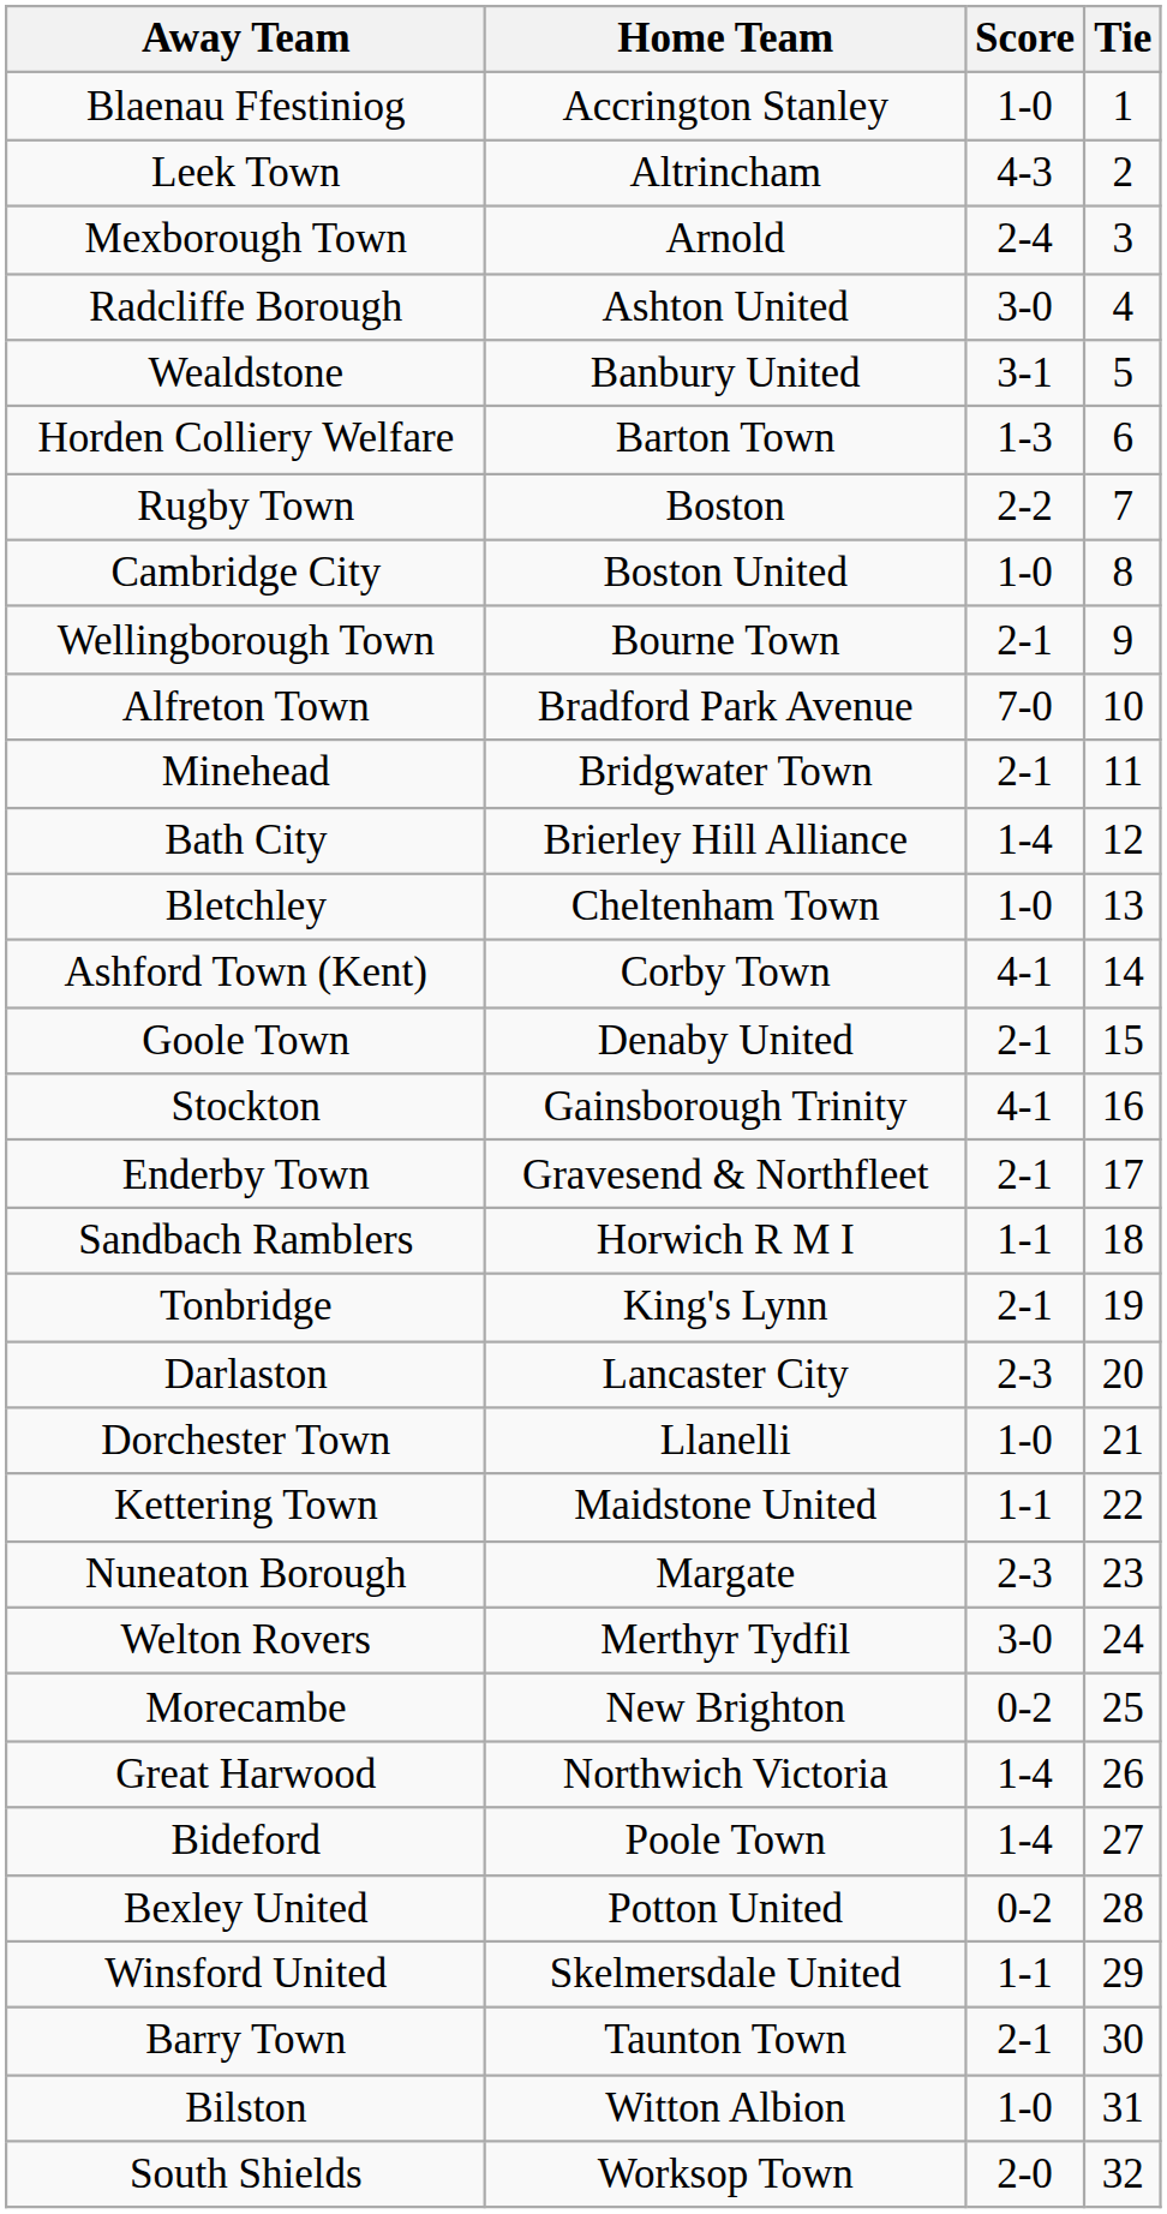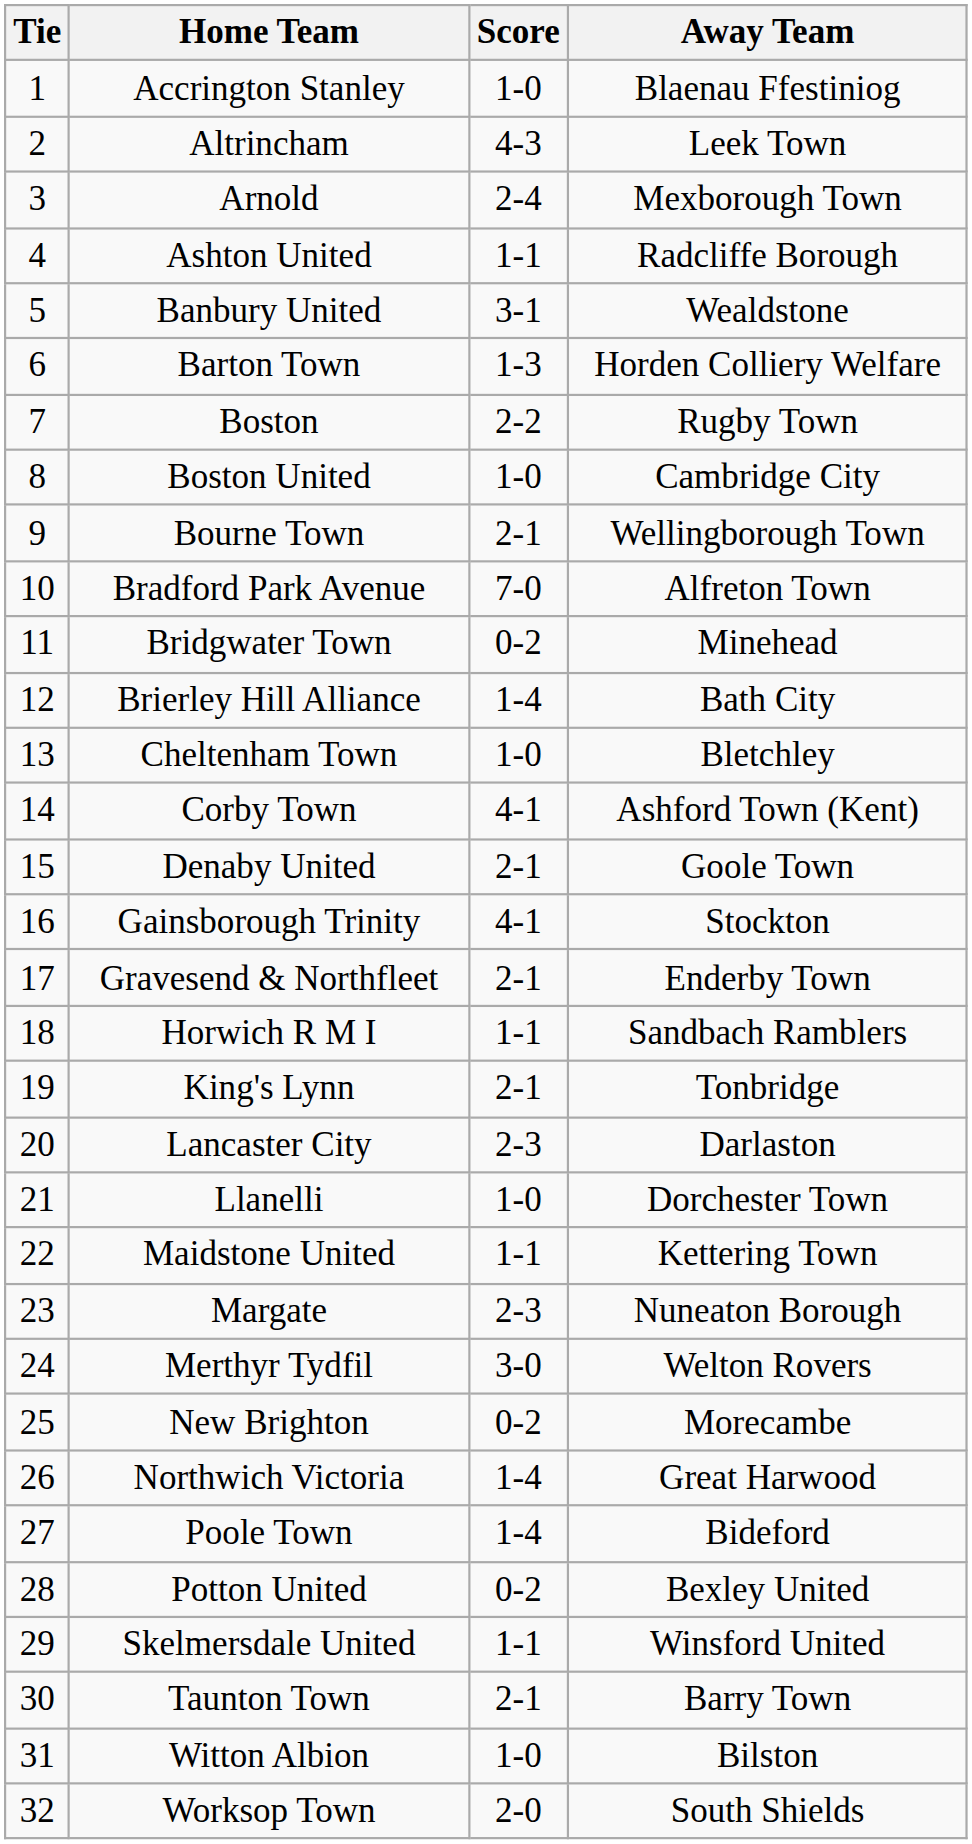 <table class="wikitable" style="text-align:center;">
 <tr>
-<th width=175>Away Team</th>
+<th width=20>Tie</th>
 <th width=175>Home Team</th>
 <th width=20>Score</th>
-<th width=20>Tie</th>
+<th width=175>Away Team</th>
 </tr>
 <tr>
-<td>Blaenau Ffestiniog</td>
+<td>1</td>
 <td>Accrington Stanley</td>
 <td>1-0</td>
-<td>1</td>
+<td>Blaenau Ffestiniog</td>
 </tr>
 <tr>
-<td>Leek Town</td>
+<td>2</td>
 <td>Altrincham</td>
 <td>4-3</td>
-<td>2</td>
+<td>Leek Town</td>
 </tr>
 <tr>
-<td>Mexborough Town</td>
+<td>3</td>
 <td>Arnold</td>
 <td>2-4</td>
-<td>3</td>
+<td>Mexborough Town</td>
 </tr>
 <tr>
+<td>4</td>
+<td>Ashton United</td>
+<td>1-1</td>
 <td>Radcliffe Borough</td>
-<td>Ashton United</td>
-<td>3-0</td>
-<td>4</td>
 </tr>
 <tr>
-<td>Wealdstone</td>
+<td>5</td>
 <td>Banbury United</td>
 <td>3-1</td>
-<td>5</td>
+<td>Wealdstone</td>
 </tr>
 <tr>
-<td>Horden Colliery Welfare</td>
+<td>6</td>
 <td>Barton Town</td>
 <td>1-3</td>
-<td>6</td>
+<td>Horden Colliery Welfare</td>
 </tr>
 <tr>
-<td>Rugby Town</td>
+<td>7</td>
 <td>Boston</td>
 <td>2-2</td>
-<td>7</td>
+<td>Rugby Town</td>
 </tr>
 <tr>
-<td>Cambridge City</td>
+<td>8</td>
 <td>Boston United</td>
 <td>1-0</td>
-<td>8</td>
+<td>Cambridge City</td>
 </tr>
 <tr>
-<td>Wellingborough Town</td>
+<td>9</td>
 <td>Bourne Town</td>
 <td>2-1</td>
-<td>9</td>
+<td>Wellingborough Town</td>
 </tr>
 <tr>
-<td>Alfreton Town</td>
+<td>10</td>
 <td>Bradford Park Avenue</td>
 <td>7-0</td>
-<td>10</td>
+<td>Alfreton Town</td>
 </tr>
 <tr>
+<td>11</td>
+<td>Bridgwater Town</td>
+<td>0-2</td>
 <td>Minehead</td>
-<td>Bridgwater Town</td>
-<td>2-1</td>
-<td>11</td>
 </tr>
 <tr>
-<td>Bath City</td>
+<td>12</td>
 <td>Brierley Hill Alliance</td>
 <td>1-4</td>
-<td>12</td>
+<td>Bath City</td>
 </tr>
 <tr>
-<td>Bletchley</td>
+<td>13</td>
 <td>Cheltenham Town</td>
 <td>1-0</td>
-<td>13</td>
+<td>Bletchley</td>
 </tr>
 <tr>
-<td>Ashford Town (Kent)</td>
+<td>14</td>
 <td>Corby Town</td>
 <td>4-1</td>
-<td>14</td>
+<td>Ashford Town (Kent)</td>
 </tr>
 <tr>
-<td>Goole Town</td>
+<td>15</td>
 <td>Denaby United</td>
 <td>2-1</td>
-<td>15</td>
+<td>Goole Town</td>
 </tr>
 <tr>
-<td>Stockton</td>
+<td>16</td>
 <td>Gainsborough Trinity</td>
 <td>4-1</td>
-<td>16</td>
+<td>Stockton</td>
 </tr>
 <tr>
-<td>Enderby Town</td>
+<td>17</td>
 <td>Gravesend & Northfleet</td>
 <td>2-1</td>
-<td>17</td>
+<td>Enderby Town</td>
 </tr>
 <tr>
-<td>Sandbach Ramblers</td>
+<td>18</td>
 <td>Horwich R M I</td>
 <td>1-1</td>
-<td>18</td>
+<td>Sandbach Ramblers</td>
 </tr>
 <tr>
-<td>Tonbridge</td>
+<td>19</td>
 <td>King's Lynn</td>
 <td>2-1</td>
-<td>19</td>
+<td>Tonbridge</td>
 </tr>
 <tr>
-<td>Darlaston</td>
+<td>20</td>
 <td>Lancaster City</td>
 <td>2-3</td>
-<td>20</td>
+<td>Darlaston</td>
 </tr>
 <tr>
-<td>Dorchester Town</td>
+<td>21</td>
 <td>Llanelli</td>
 <td>1-0</td>
-<td>21</td>
+<td>Dorchester Town</td>
 </tr>
 <tr>
-<td>Kettering Town</td>
+<td>22</td>
 <td>Maidstone United</td>
 <td>1-1</td>
-<td>22</td>
+<td>Kettering Town</td>
 </tr>
 <tr>
-<td>Nuneaton Borough</td>
+<td>23</td>
 <td>Margate</td>
 <td>2-3</td>
-<td>23</td>
+<td>Nuneaton Borough</td>
 </tr>
 <tr>
-<td>Welton Rovers</td>
+<td>24</td>
 <td>Merthyr Tydfil</td>
 <td>3-0</td>
-<td>24</td>
+<td>Welton Rovers</td>
 </tr>
 <tr>
-<td>Morecambe</td>
+<td>25</td>
 <td>New Brighton</td>
 <td>0-2</td>
-<td>25</td>
+<td>Morecambe</td>
 </tr>
 <tr>
-<td>Great Harwood</td>
+<td>26</td>
 <td>Northwich Victoria</td>
 <td>1-4</td>
-<td>26</td>
+<td>Great Harwood</td>
 </tr>
 <tr>
-<td>Bideford</td>
+<td>27</td>
 <td>Poole Town</td>
 <td>1-4</td>
-<td>27</td>
+<td>Bideford</td>
 </tr>
 <tr>
-<td>Bexley United</td>
+<td>28</td>
 <td>Potton United</td>
 <td>0-2</td>
-<td>28</td>
+<td>Bexley United</td>
 </tr>
 <tr>
-<td>Winsford United</td>
+<td>29</td>
 <td>Skelmersdale United</td>
 <td>1-1</td>
-<td>29</td>
+<td>Winsford United</td>
 </tr>
 <tr>
-<td>Barry Town</td>
+<td>30</td>
 <td>Taunton Town</td>
 <td>2-1</td>
-<td>30</td>
+<td>Barry Town</td>
 </tr>
 <tr>
-<td>Bilston</td>
+<td>31</td>
 <td>Witton Albion</td>
 <td>1-0</td>
-<td>31</td>
+<td>Bilston</td>
 </tr>
 <tr>
-<td>South Shields</td>
+<td>32</td>
 <td>Worksop Town</td>
 <td>2-0</td>
-<td>32</td>
+<td>South Shields</td>
 </tr>
 </table>
